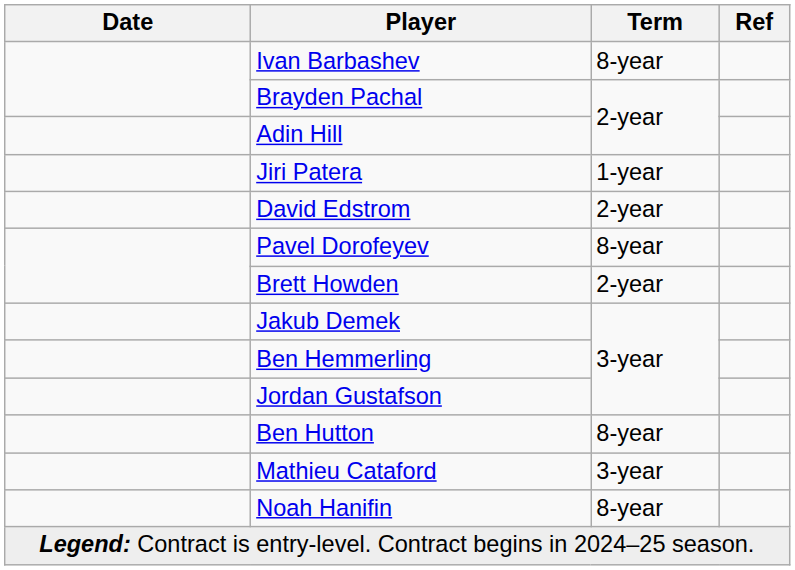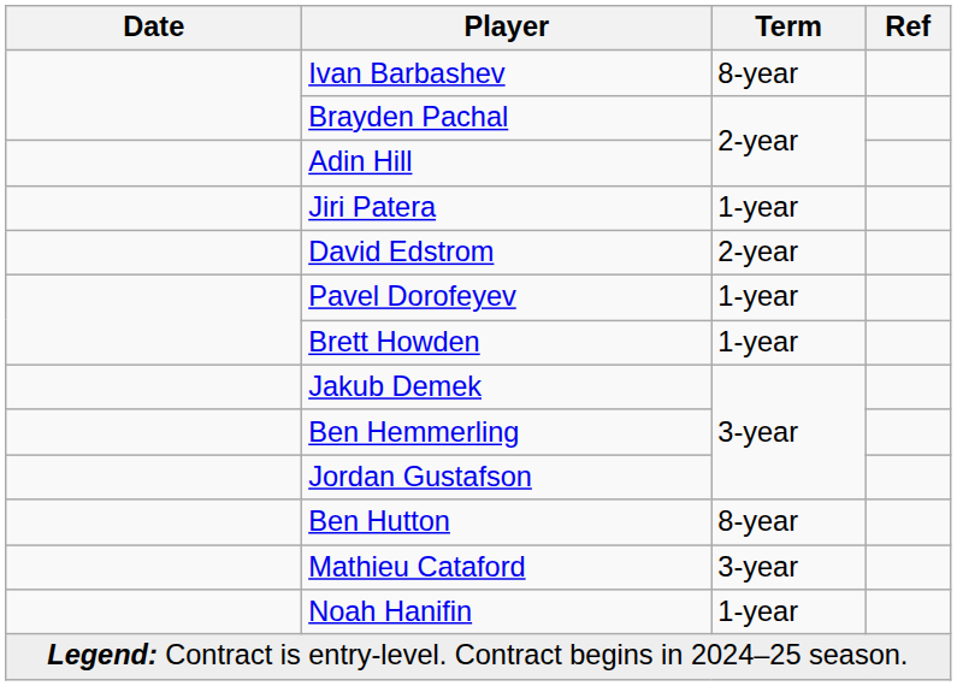 <table class="wikitable">
 <tr>
 <th style="width: 10em;">Date</th>
 <th style="width: 14em;">Player</th>
 <th style="width: 5em;">Term</th>
 <th style="width: 2.5em;">Ref</th>
 </tr>
 <tr>
 <td rowspan=2></td>
 <td><a href='#'>Ivan Barbashev</a></td>
 <td>8-year</td>
 <td></td>
 </tr>
 <tr>
 <td><a href='#'>Brayden Pachal</a></td>
 <td rowspan=2>2-year</td>
 <td></td>
 </tr>
 <tr>
 <td></td>
 <td><a href='#'>Adin Hill</a></td>
 <td></td>
 </tr>
 <tr>
 <td></td>
 <td><a href='#'>Jiri Patera</a></td>
 <td>1-year</td>
 <td></td>
 </tr>
 <tr>
 <td></td>
 <td><a href='#'>David Edstrom</a></td>
 <td>2-year</td>
 <td></td>
 </tr>
 <tr>
 <td rowspan=2></td>
 <td><a href='#'>Pavel Dorofeyev</a></td>
-<td>8-year</td>
+<td>1-year</td>
 <td></td>
 </tr>
 <tr>
 <td><a href='#'>Brett Howden</a></td>
-<td>2-year</td>
+<td>1-year</td>
 <td></td>
 </tr>
 <tr>
 <td></td>
 <td><a href='#'>Jakub Demek</a></td>
 <td rowspan="3">3-year</td>
 <td></td>
 </tr>
 <tr>
 <td></td>
 <td><a href='#'>Ben Hemmerling</a></td>
 <td></td>
 </tr>
 <tr>
 <td></td>
 <td><a href='#'>Jordan Gustafson</a></td>
 <td></td>
 </tr>
 <tr>
 <td></td>
 <td><a href='#'>Ben Hutton</a></td>
 <td>8-year</td>
 <td></td>
 </tr>
 <tr>
 <td></td>
 <td><a href='#'>Mathieu Cataford</a></td>
 <td>3-year</td>
 <td></td>
 </tr>
 <tr>
 <td></td>
 <td><a href='#'>Noah Hanifin</a></td>
-<td>8-year</td>
+<td>1-year</td>
 <td></td>
 </tr>
 <tr>
 <td colspan="6" style="text-align:center" bgcolor="eeeeee"><strong><em>Legend:</em></strong>  Contract is entry-level.  Contract begins in 2024–25 season.</td>
 </tr>
 </table>
